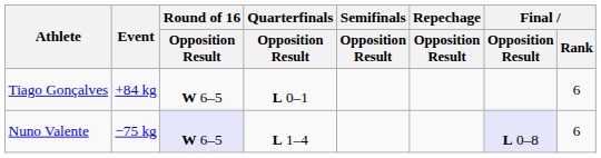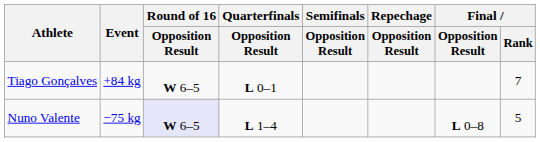 <table class="wikitable" style="font-size:90%">
 <tr>
 <th rowspan="2">Athlete</th>
 <th rowspan="2">Event</th>
 <th>Round of 16</th>
 <th>Quarterfinals</th>
 <th>Semifinals</th>
 <th>Repechage</th>
 <th colspan=2>Final / </th>
 </tr>
 <tr style="font-size:95%">
 <th>Opposition<br>Result</th>
 <th>Opposition<br>Result</th>
 <th>Opposition<br>Result</th>
 <th>Opposition<br>Result</th>
 <th>Opposition<br>Result</th>
 <th>Rank</th>
 </tr>
 <tr align=center>
 <td align=left><a href='#'>Tiago Gonçalves</a></td>
 <td align=left><a href='#'>+84 kg</a></td>
 <td><br><strong>W</strong> 6–5</td>
 <td><br><strong>L</strong> 0–1</td>
 <td></td>
 <td></td>
 <td></td>
-<td>6</td>
+<td>7</td>
 </tr>
 <tr align=center>
 <td align=left><a href='#'>Nuno Valente</a></td>
 <td align=left><a href='#'>−75 kg</a></td>
 <td style="background: lavender;"><br><strong>W</strong> 6–5</td>
 <td><br><strong>L</strong> 1–4</td>
 <td></td>
 <td></td>
-<td style="background: lavender;"><br><strong>L</strong> 0–8</td>
-<td>6</td>
+<td><br><strong>L</strong> 0–8</td>
+<td>5</td>
 </tr>
 </table>
